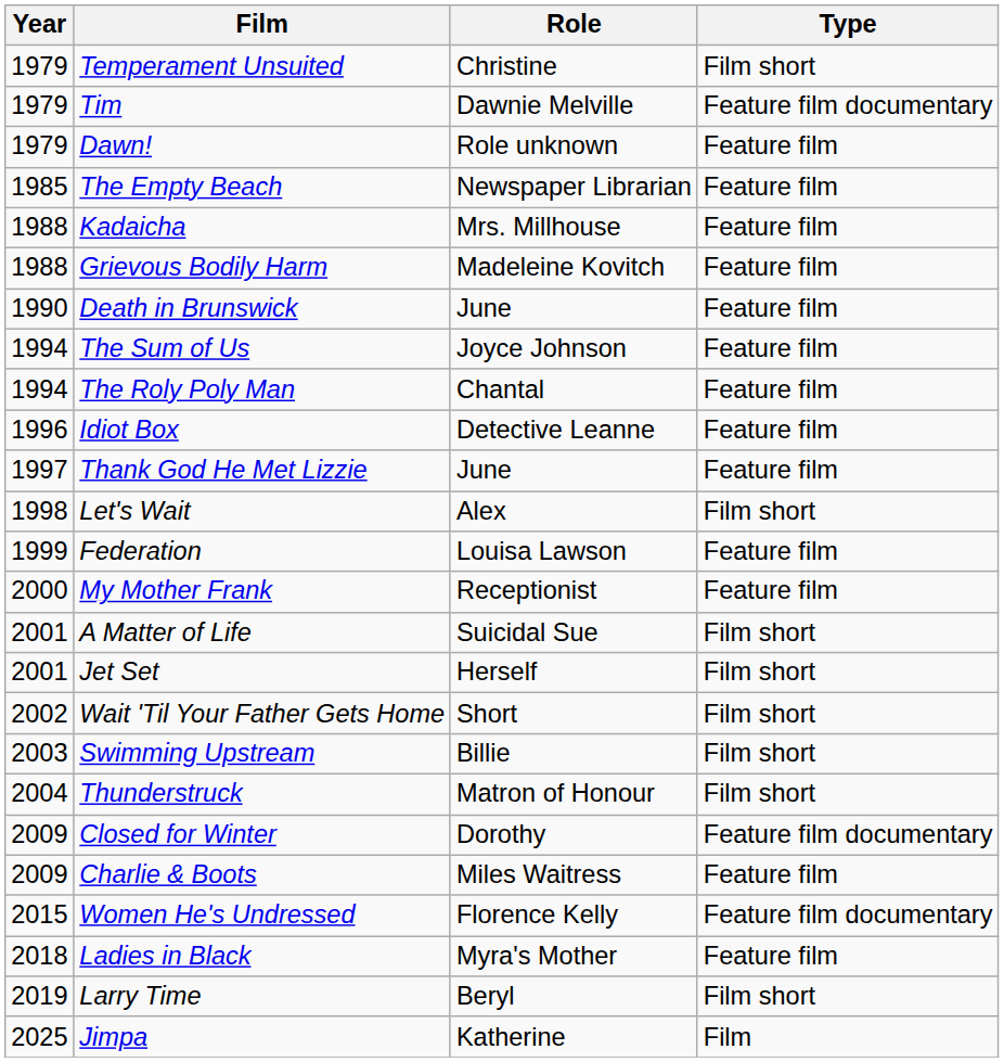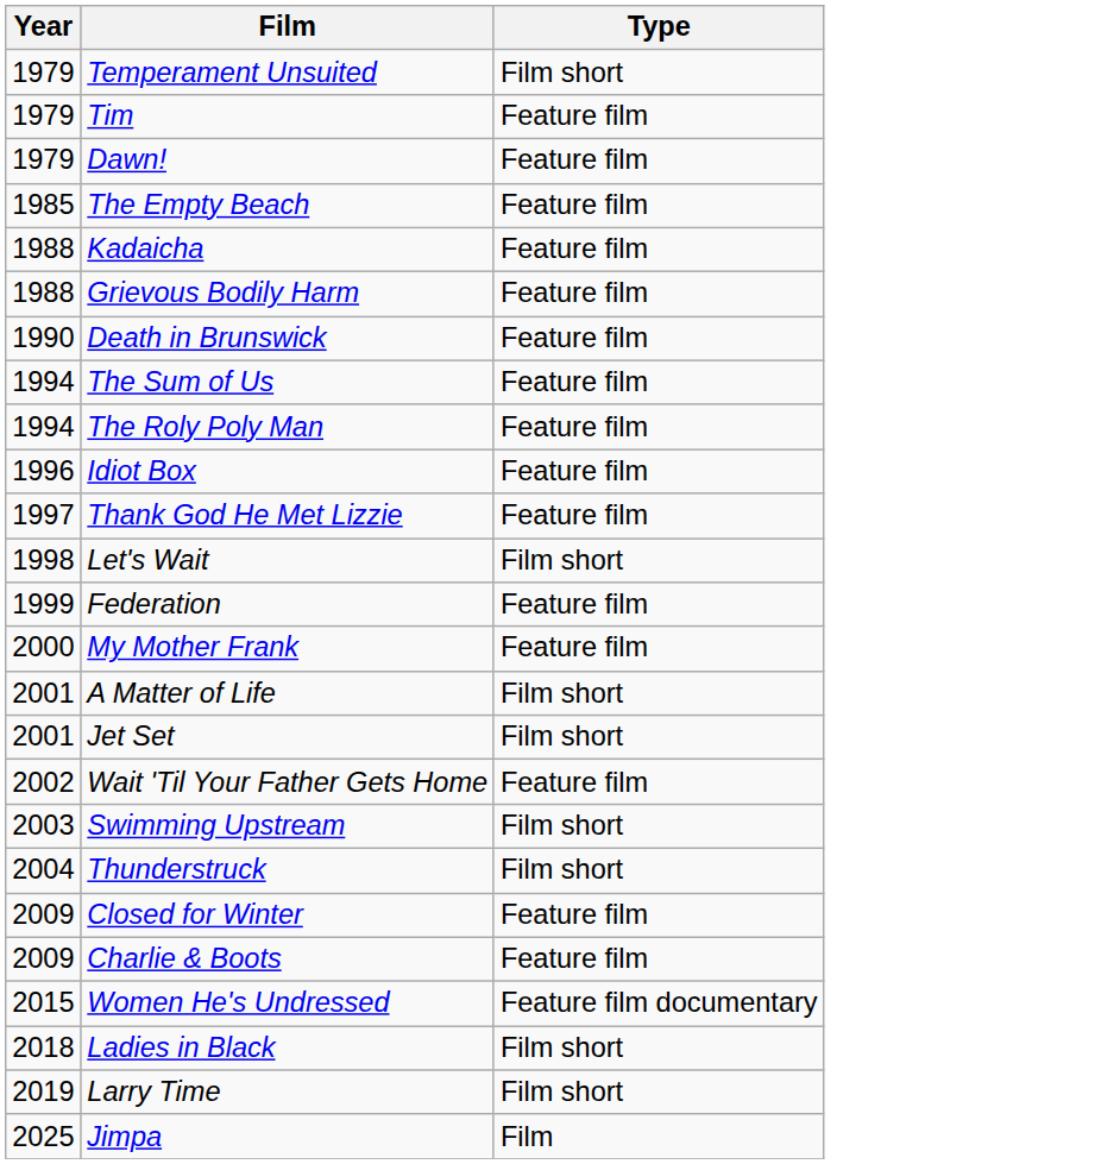 <table class="wikitable sortable">
 <tr>
 <th>Year</th>
 <th>Film</th>
-<th>Role</th>
 <th class="unsortable">Type</th>
 </tr>
 <tr>
 <td>1979</td>
 <td><em><a href='#'>Temperament Unsuited</a></em></td>
-<td>Christine</td>
 <td>Film short</td>
 </tr>
 <tr>
 <td>1979</td>
 <td><em><a href='#'>Tim</a></em></td>
-<td>Dawnie Melville</td>
-<td>Feature film documentary</td>
+<td>Feature film</td>
 </tr>
 <tr>
 <td>1979</td>
 <td><em><a href='#'>Dawn!</a></em></td>
-<td>Role unknown</td>
 <td>Feature film</td>
 </tr>
 <tr>
 <td>1985</td>
 <td><em><a href='#'>The Empty Beach</a></em></td>
-<td>Newspaper Librarian</td>
 <td>Feature film</td>
 </tr>
 <tr>
 <td>1988</td>
 <td><em><a href='#'>Kadaicha</a></em></td>
-<td>Mrs. Millhouse</td>
 <td>Feature film</td>
 </tr>
 <tr>
 <td>1988</td>
 <td><em><a href='#'>Grievous Bodily Harm</a></em></td>
-<td>Madeleine Kovitch</td>
 <td>Feature film</td>
 </tr>
 <tr>
 <td>1990</td>
 <td><em><a href='#'>Death in Brunswick</a></em></td>
-<td>June</td>
 <td>Feature film</td>
 </tr>
 <tr>
 <td>1994</td>
 <td><em><a href='#'>The Sum of Us</a></em></td>
-<td>Joyce Johnson</td>
 <td>Feature film</td>
 </tr>
 <tr>
 <td>1994</td>
 <td><em><a href='#'>The Roly Poly Man</a></em></td>
-<td>Chantal</td>
 <td>Feature film</td>
 </tr>
 <tr>
 <td>1996</td>
 <td><em><a href='#'>Idiot Box</a></em></td>
-<td>Detective Leanne</td>
 <td>Feature film</td>
 </tr>
 <tr>
 <td>1997</td>
 <td><em><a href='#'>Thank God He Met Lizzie</a></em></td>
-<td>June</td>
 <td>Feature film</td>
 </tr>
 <tr>
 <td>1998</td>
 <td><em>Let's Wait</em></td>
-<td>Alex</td>
 <td>Film short</td>
 </tr>
 <tr>
 <td>1999</td>
 <td><em>Federation</em></td>
-<td>Louisa Lawson</td>
 <td>Feature film</td>
 </tr>
 <tr>
 <td>2000</td>
 <td><em><a href='#'>My Mother Frank</a></em></td>
-<td>Receptionist</td>
 <td>Feature film</td>
 </tr>
 <tr>
 <td>2001</td>
 <td><em>A Matter of Life</em></td>
-<td>Suicidal Sue</td>
 <td>Film short</td>
 </tr>
 <tr>
 <td>2001</td>
 <td><em>Jet Set</em></td>
-<td>Herself</td>
 <td>Film short</td>
 </tr>
 <tr>
 <td>2002</td>
 <td><em>Wait 'Til Your Father Gets Home</em></td>
-<td>Short</td>
-<td>Film short</td>
+<td>Feature film</td>
 </tr>
 <tr>
 <td>2003</td>
 <td><em><a href='#'>Swimming Upstream</a></em></td>
-<td>Billie</td>
 <td>Film short</td>
 </tr>
 <tr>
 <td>2004</td>
 <td><em><a href='#'>Thunderstruck</a></em></td>
-<td>Matron of Honour</td>
 <td>Film short</td>
 </tr>
 <tr>
 <td>2009</td>
 <td><em><a href='#'>Closed for Winter</a></em></td>
-<td>Dorothy</td>
-<td>Feature film documentary</td>
+<td>Feature film</td>
 </tr>
 <tr>
 <td>2009</td>
 <td><em><a href='#'>Charlie & Boots</a></em></td>
-<td>Miles Waitress</td>
 <td>Feature film</td>
 </tr>
 <tr>
 <td>2015</td>
 <td><em><a href='#'>Women He's Undressed</a></em></td>
-<td>Florence Kelly</td>
 <td>Feature film documentary</td>
 </tr>
 <tr>
 <td>2018</td>
 <td><em><a href='#'>Ladies in Black</a></em></td>
-<td>Myra's Mother</td>
-<td>Feature film</td>
+<td>Film short</td>
 </tr>
 <tr>
 <td>2019</td>
 <td><em>Larry Time</em></td>
-<td>Beryl</td>
 <td>Film short</td>
 </tr>
 <tr>
 <td>2025</td>
 <td><em><a href='#'>Jimpa</a></em></td>
-<td>Katherine</td>
 <td>Film</td>
 </tr>
 </table>
